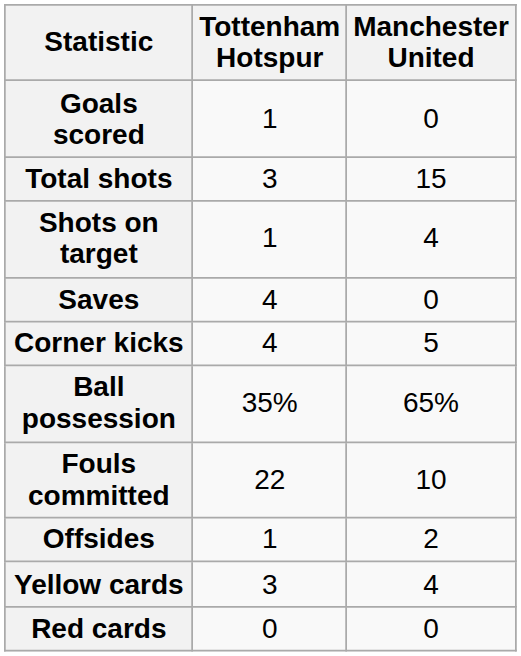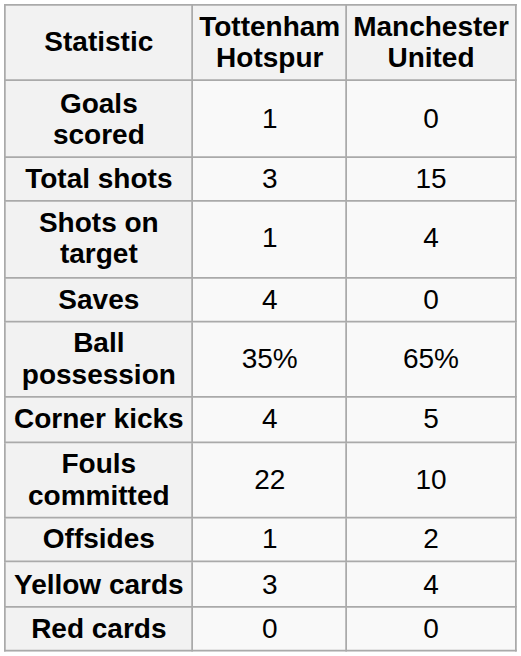 <table class="wikitable plainrowheaders" style="text-align:center">
 <tr>
 <th scope="col" style="width:100px">Statistic</th>
 <th scope="col" style="width:70px">Tottenham Hotspur</th>
 <th scope="col" style="width:70px">Manchester United</th>
 </tr>
 <tr>
 <th scope=row>Goals scored</th>
 <td>1</td>
 <td>0</td>
 </tr>
 <tr>
 <th scope=row>Total shots</th>
 <td>3</td>
 <td>15</td>
 </tr>
 <tr>
 <th scope=row>Shots on target</th>
 <td>1</td>
 <td>4</td>
 </tr>
 <tr>
 <th scope=row>Saves</th>
 <td>4</td>
 <td>0</td>
 </tr>
 <tr>
+<th scope=row>Ball possession</th>
+<td>35%</td>
+<td>65%</td>
+</tr>
+<tr>
 <th scope=row>Corner kicks</th>
 <td>4</td>
 <td>5</td>
-</tr>
-<tr>
-<th scope=row>Ball possession</th>
-<td>35%</td>
-<td>65%</td>
 </tr>
 <tr>
 <th scope=row>Fouls committed</th>
 <td>22</td>
 <td>10</td>
 </tr>
 <tr>
 <th scope=row>Offsides</th>
 <td>1</td>
 <td>2</td>
 </tr>
 <tr>
 <th scope=row>Yellow cards</th>
 <td>3</td>
 <td>4</td>
 </tr>
 <tr>
 <th scope=row>Red cards</th>
 <td>0</td>
 <td>0</td>
 </tr>
 </table>
